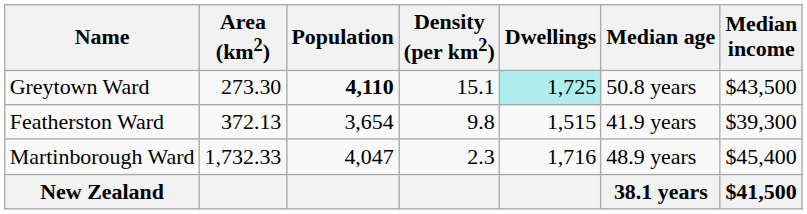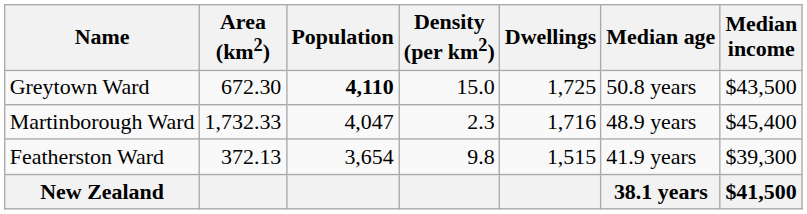 <table class="wikitable">
 <tr>
 <th>Name</th>
 <th>Area<br>(km<sup>2</sup>)</th>
 <th>Population</th>
 <th>Density<br>(per km<sup>2</sup>)</th>
 <th>Dwellings</th>
 <th>Median age</th>
 <th>Median<br>income</th>
 </tr>
 <tr>
 <td>Greytown Ward</td>
-<td style="text-align:right;">273.30</td>
+<td style="text-align:right;">672.30</td>
 <td style="text-align:right;"><strong>4,110</strong></td>
-<td style="text-align:right;">15.1</td>
-<td style="background: paleturquoise; text-align:right;">1,725</td>
+<td style="text-align:right;">15.0</td>
+<td style="text-align:right;">1,725</td>
 <td>50.8 years</td>
 <td>$43,500</td>
+</tr>
+<tr>
+<td>Martinborough Ward</td>
+<td style="text-align:right;">1,732.33</td>
+<td style="text-align:right;">4,047</td>
+<td style="text-align:right;">2.3</td>
+<td style="text-align:right;">1,716</td>
+<td>48.9 years</td>
+<td>$45,400</td>
 </tr>
 <tr>
 <td>Featherston Ward</td>
 <td style="text-align:right;">372.13</td>
 <td style="text-align:right;">3,654</td>
 <td style="text-align:right;">9.8</td>
 <td style="text-align:right;">1,515</td>
 <td>41.9 years</td>
 <td>$39,300</td>
 </tr>
 <tr>
-<td>Martinborough Ward</td>
-<td style="text-align:right;">1,732.33</td>
-<td style="text-align:right;">4,047</td>
-<td style="text-align:right;">2.3</td>
-<td style="text-align:right;">1,716</td>
-<td>48.9 years</td>
-<td>$45,400</td>
-</tr>
-<tr>
 <th>New Zealand</th>
 <th></th>
 <th></th>
 <th></th>
 <th></th>
 <th>38.1 years</th>
 <th style="text-align:left;">$41,500</th>
 </tr>
 </table>
